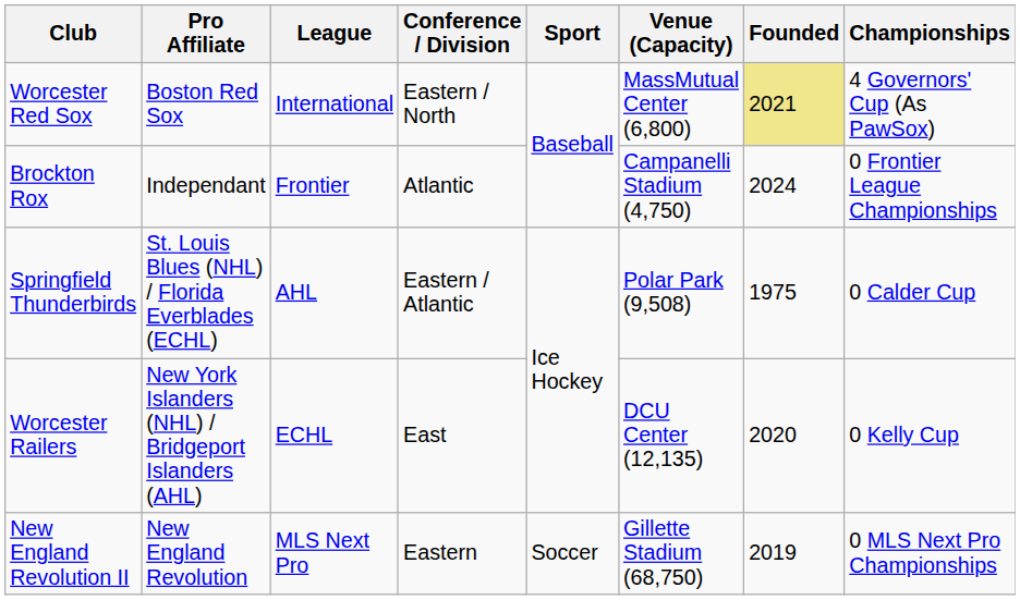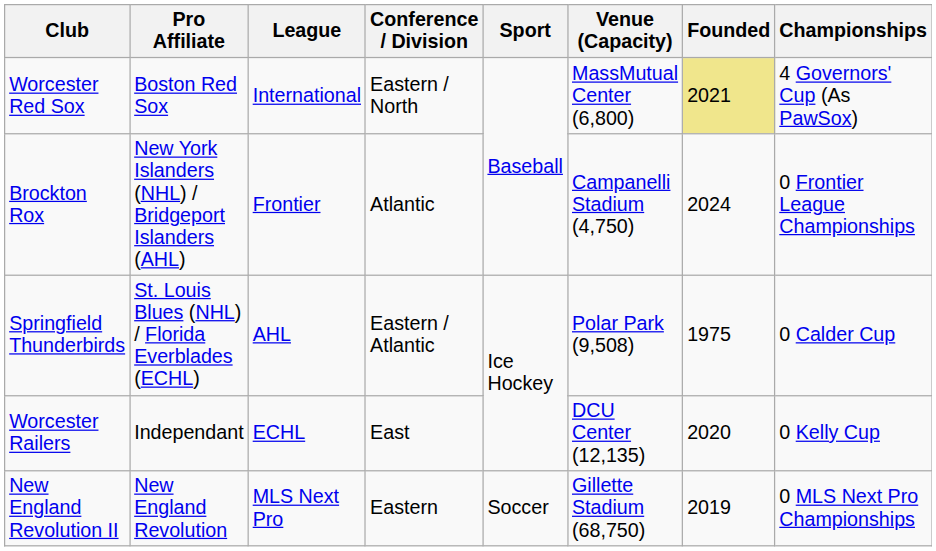 <table class="wikitable">
 <tr>
 <th>Club</th>
 <th>Pro Affiliate</th>
 <th>League</th>
 <th>Conference / Division</th>
 <th>Sport</th>
 <th>Venue (Capacity)</th>
 <th>Founded</th>
 <th>Championships</th>
 </tr>
 <tr>
 <td><a href='#'>Worcester Red Sox</a></td>
 <td><a href='#'>Boston Red Sox</a></td>
 <td><a href='#'>International</a></td>
 <td>Eastern / North</td>
 <td rowspan="2"><a href='#'>Baseball</a></td>
 <td><a href='#'>MassMutual Center</a> (6,800)</td>
 <td style="background: khaki;">2021</td>
 <td>4 <a href='#'>Governors' Cup</a> (As <a href='#'>PawSox</a>)</td>
 </tr>
 <tr>
 <td><a href='#'>Brockton Rox</a></td>
-<td>Independant</td>
+<td><a href='#'>New York Islanders</a> (<a href='#'>NHL</a>) / <a href='#'>Bridgeport Islanders</a> (<a href='#'>AHL</a>)</td>
 <td><a href='#'>Frontier</a></td>
 <td>Atlantic</td>
 <td><a href='#'>Campanelli Stadium</a> (4,750)</td>
 <td>2024</td>
 <td>0 <a href='#'>Frontier League Championships</a></td>
 </tr>
 <tr>
 <td><a href='#'>Springfield Thunderbirds</a></td>
 <td><a href='#'>St. Louis Blues</a> (<a href='#'>NHL</a>) / <a href='#'>Florida Everblades</a>     (<a href='#'>ECHL</a>)</td>
 <td><a href='#'>AHL</a></td>
 <td>Eastern / Atlantic</td>
 <td rowspan="2">Ice Hockey</td>
 <td><a href='#'>Polar Park</a> (9,508)</td>
 <td>1975</td>
 <td>0 <a href='#'>Calder Cup</a></td>
 </tr>
 <tr>
 <td><a href='#'>Worcester Railers</a></td>
-<td><a href='#'>New York Islanders</a> (<a href='#'>NHL</a>) / <a href='#'>Bridgeport Islanders</a> (<a href='#'>AHL</a>)</td>
+<td>Independant</td>
 <td><a href='#'>ECHL</a></td>
 <td>East</td>
 <td><a href='#'>DCU Center</a> (12,135)</td>
 <td>2020</td>
 <td>0 <a href='#'>Kelly Cup</a></td>
 </tr>
 <tr>
 <td><a href='#'>New England Revolution II</a></td>
 <td><a href='#'>New England Revolution</a></td>
 <td><a href='#'>MLS Next Pro</a></td>
 <td>Eastern</td>
 <td>Soccer</td>
 <td><a href='#'>Gillette Stadium</a> (68,750)</td>
 <td>2019</td>
 <td>0 <a href='#'>MLS Next Pro Championships</a></td>
 </tr>
 </table>
